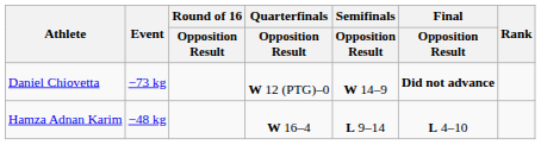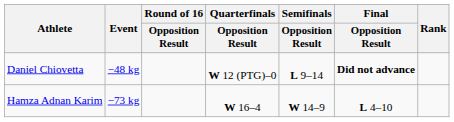 <table class="wikitable" style="font-size:90%;">
 <tr>
 <th rowspan=2>Athlete</th>
 <th rowspan=2>Event</th>
 <th>Round of 16</th>
 <th>Quarterfinals</th>
 <th>Semifinals</th>
 <th>Final</th>
 <th rowspan=2>Rank</th>
 </tr>
 <tr style="font-size:95%">
 <th>Opposition<br>Result</th>
 <th>Opposition<br>Result</th>
 <th>Opposition<br>Result</th>
 <th>Opposition<br>Result</th>
 </tr>
 <tr align=center>
 <td align=left><a href='#'>Daniel Chiovetta</a></td>
-<td align=left><a href='#'>−73 kg</a></td>
+<td align=left><a href='#'>−48 kg</a></td>
 <td></td>
 <td><br><strong>W</strong> 12 (PTG)–0</td>
-<td><br><strong>W</strong> 14–9</td>
+<td><br><strong>L</strong> 9–14</td>
 <td><strong>Did not advance</strong></td>
 <td></td>
 </tr>
 <tr align=center>
 <td align=left><a href='#'>Hamza Adnan Karim</a></td>
-<td align=left><a href='#'>−48 kg</a></td>
+<td align=left><a href='#'>−73 kg</a></td>
 <td></td>
 <td><br><strong>W</strong> 16–4</td>
-<td><br><strong>L</strong> 9–14</td>
+<td><br><strong>W</strong> 14–9</td>
 <td><br><strong>L</strong> 4–10</td>
 <td></td>
 </tr>
 </table>
